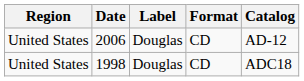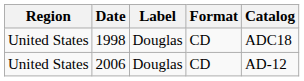 <table class="wikitable">
 <tr>
 <th>Region</th>
 <th>Date</th>
 <th>Label</th>
 <th>Format</th>
 <th>Catalog</th>
 </tr>
 <tr>
 <td>United States</td>
+<td>1998</td>
+<td>Douglas</td>
+<td>CD</td>
+<td>ADC18</td>
+</tr>
+<tr>
+<td>United States</td>
 <td>2006</td>
 <td>Douglas</td>
 <td>CD</td>
 <td>AD-12</td>
 </tr>
-<tr>
-<td>United States</td>
-<td>1998</td>
-<td>Douglas</td>
-<td>CD</td>
-<td>ADC18</td>
-</tr>
 </table>
